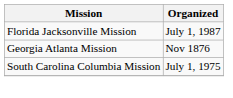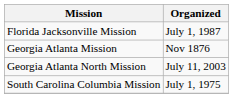 <table class="wikitable">
 <tr>
 <th>Mission</th>
 <th>Organized</th>
 </tr>
 <tr>
 <td>Florida Jacksonville Mission</td>
 <td>July 1, 1987</td>
 </tr>
 <tr>
 <td>Georgia Atlanta Mission</td>
 <td>Nov 1876</td>
 </tr>
 <tr>
+<td>Georgia Atlanta North Mission</td>
+<td>July 11, 2003</td>
+</tr>
+<tr>
 <td>South Carolina Columbia Mission</td>
 <td>July 1, 1975</td>
 </tr>
 <tr>
 </tr>
 </table>
